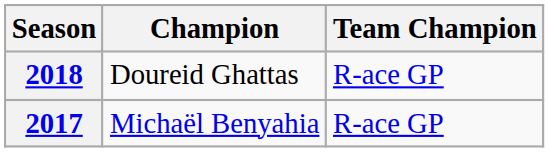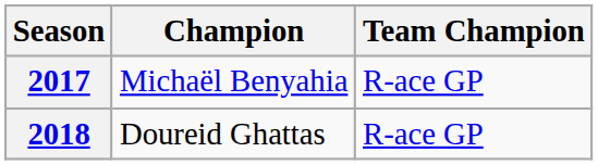 <table class="wikitable" style="font-size: 85%;">
 <tr>
 <th>Season</th>
 <th>Champion</th>
 <th>Team Champion</th>
 </tr>
 <tr>
+<th><a href='#'>2017</a></th>
+<td> <a href='#'>Michaël Benyahia</a></td>
+<td> <a href='#'>R-ace GP</a></td>
+</tr>
+<tr>
 <th><a href='#'>2018</a></th>
 <td> Doureid Ghattas</td>
 <td> <a href='#'>R-ace GP</a></td>
 </tr>
-<tr>
-<th><a href='#'>2017</a></th>
-<td> <a href='#'>Michaël Benyahia</a></td>
-<td> <a href='#'>R-ace GP</a></td>
-</tr>
 </table>
